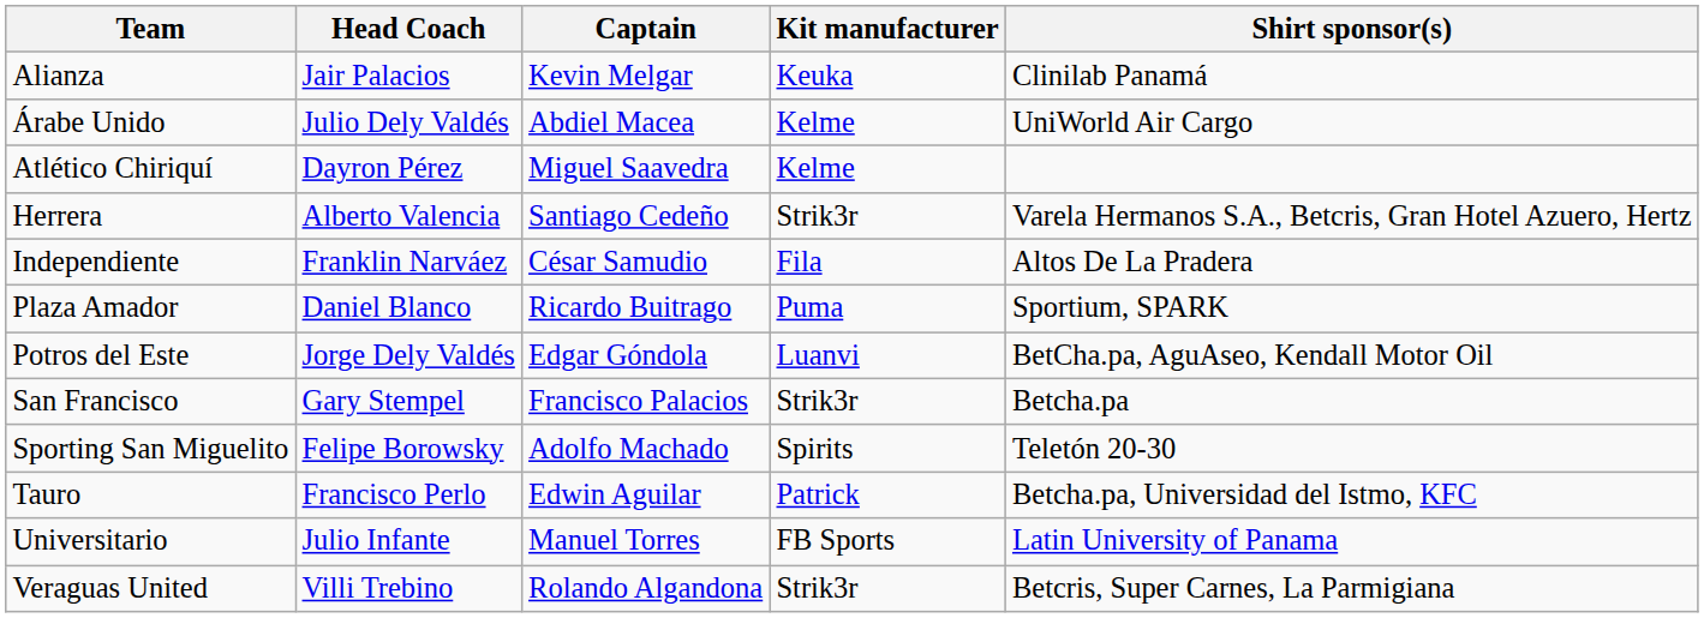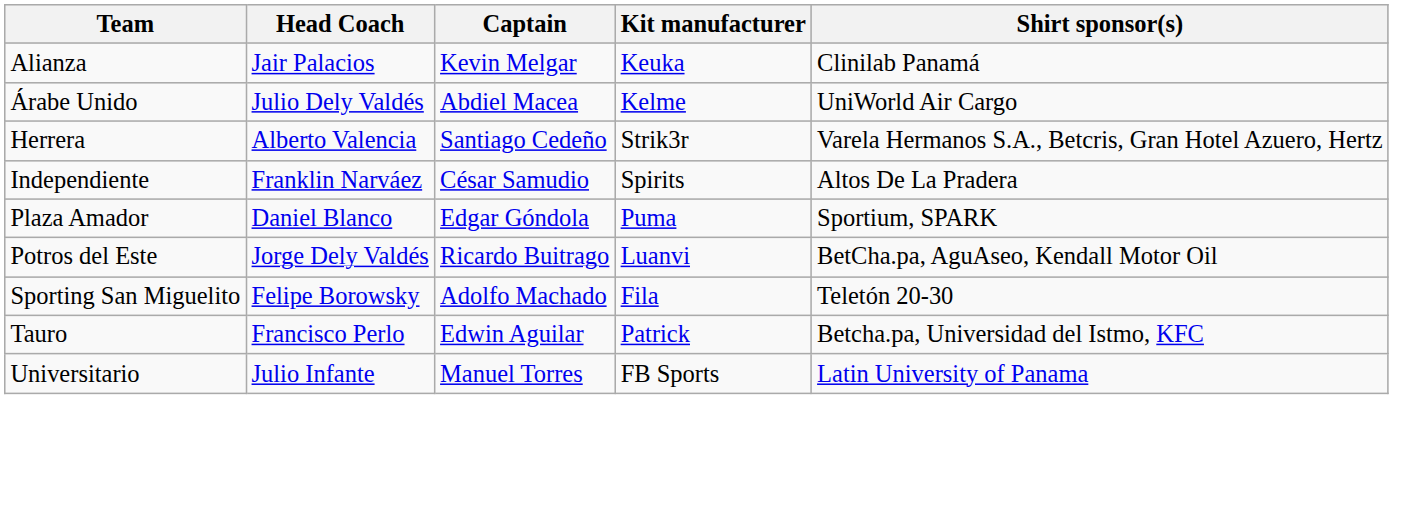 <table class="wikitable sortable" style="text-align: left;">
 <tr>
 <th>Team</th>
 <th>Head Coach</th>
 <th>Captain</th>
 <th>Kit manufacturer</th>
 <th>Shirt sponsor(s)</th>
 </tr>
 <tr>
 <td>Alianza</td>
 <td> <a href='#'>Jair Palacios</a></td>
 <td> <a href='#'>Kevin Melgar</a></td>
 <td><a href='#'>Keuka</a></td>
 <td>Clinilab Panamá</td>
 </tr>
 <tr>
 <td>Árabe Unido</td>
 <td> <a href='#'>Julio Dely Valdés</a></td>
 <td> <a href='#'>Abdiel Macea</a></td>
 <td><a href='#'>Kelme</a></td>
 <td>UniWorld Air Cargo</td>
 </tr>
 <tr>
-<td>Atlético Chiriquí</td>
-<td> <a href='#'>Dayron Pérez</a></td>
-<td> <a href='#'>Miguel Saavedra</a></td>
-<td><a href='#'>Kelme</a></td>
-<td></td>
-</tr>
-<tr>
 <td>Herrera</td>
 <td> <a href='#'>Alberto Valencia</a></td>
 <td> <a href='#'>Santiago Cedeño</a></td>
 <td>Strik3r</td>
 <td>Varela Hermanos S.A., Betcris, Gran Hotel Azuero, Hertz</td>
 </tr>
 <tr>
 <td>Independiente</td>
 <td> <a href='#'>Franklin Narváez</a></td>
 <td> <a href='#'>César Samudio</a></td>
-<td><a href='#'>Fila</a></td>
+<td>Spirits</td>
 <td>Altos De La Pradera</td>
 </tr>
 <tr>
 <td>Plaza Amador</td>
 <td> <a href='#'>Daniel Blanco</a></td>
-<td> <a href='#'>Ricardo Buitrago</a></td>
+<td> <a href='#'>Edgar Góndola</a></td>
 <td><a href='#'>Puma</a></td>
 <td>Sportium, SPARK</td>
 </tr>
 <tr>
 <td>Potros del Este</td>
 <td> <a href='#'>Jorge Dely Valdés</a></td>
-<td> <a href='#'>Edgar Góndola</a></td>
+<td> <a href='#'>Ricardo Buitrago</a></td>
 <td><a href='#'>Luanvi</a></td>
 <td>BetCha.pa, AguAseo, Kendall Motor Oil</td>
-</tr>
-<tr>
-<td>San Francisco</td>
-<td> <a href='#'>Gary Stempel</a></td>
-<td> <a href='#'>Francisco Palacios</a></td>
-<td>Strik3r</td>
-<td>Betcha.pa</td>
 </tr>
 <tr>
 <td>Sporting San Miguelito</td>
 <td> <a href='#'>Felipe Borowsky</a></td>
 <td> <a href='#'>Adolfo Machado</a></td>
-<td>Spirits</td>
+<td><a href='#'>Fila</a></td>
 <td>Teletón 20-30</td>
 </tr>
 <tr>
 <td>Tauro</td>
 <td> <a href='#'>Francisco Perlo</a></td>
 <td> <a href='#'>Edwin Aguilar</a></td>
 <td><a href='#'>Patrick</a></td>
 <td>Betcha.pa, Universidad del Istmo, <a href='#'>KFC</a></td>
 </tr>
 <tr>
 <td>Universitario</td>
 <td> <a href='#'>Julio Infante</a></td>
 <td> <a href='#'>Manuel Torres</a></td>
 <td>FB Sports</td>
 <td><a href='#'>Latin University of Panama</a></td>
 </tr>
-<tr>
-<td>Veraguas United</td>
-<td> <a href='#'>Villi Trebino</a></td>
-<td> <a href='#'>Rolando Algandona</a></td>
-<td>Strik3r</td>
-<td>Betcris, Super Carnes, La Parmigiana</td>
-</tr>
 </table>
